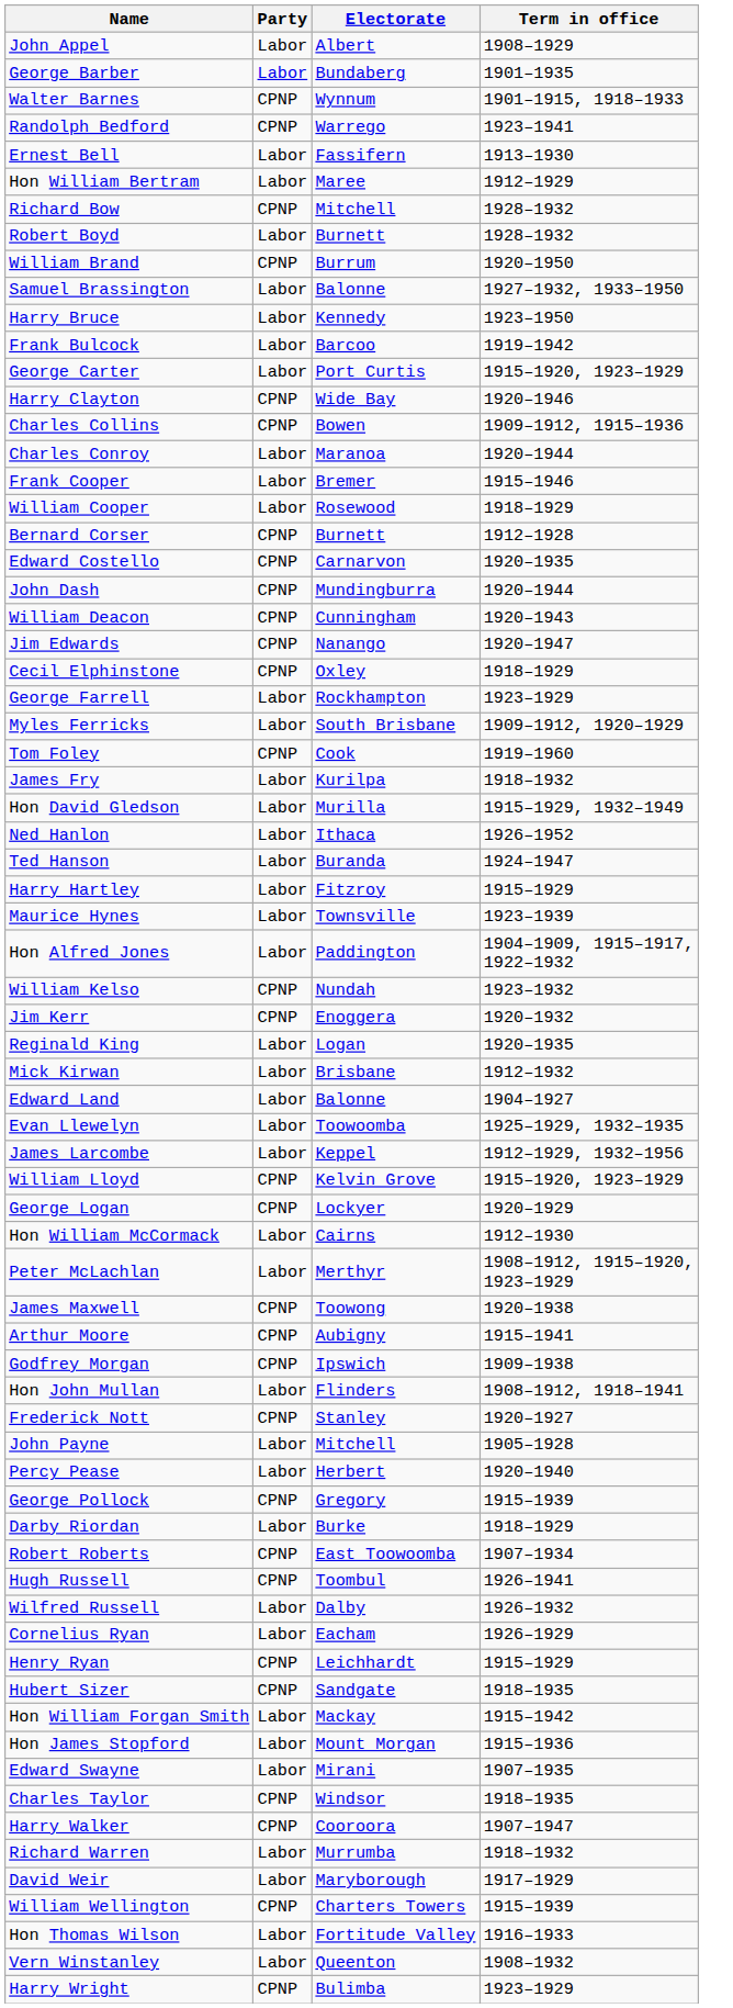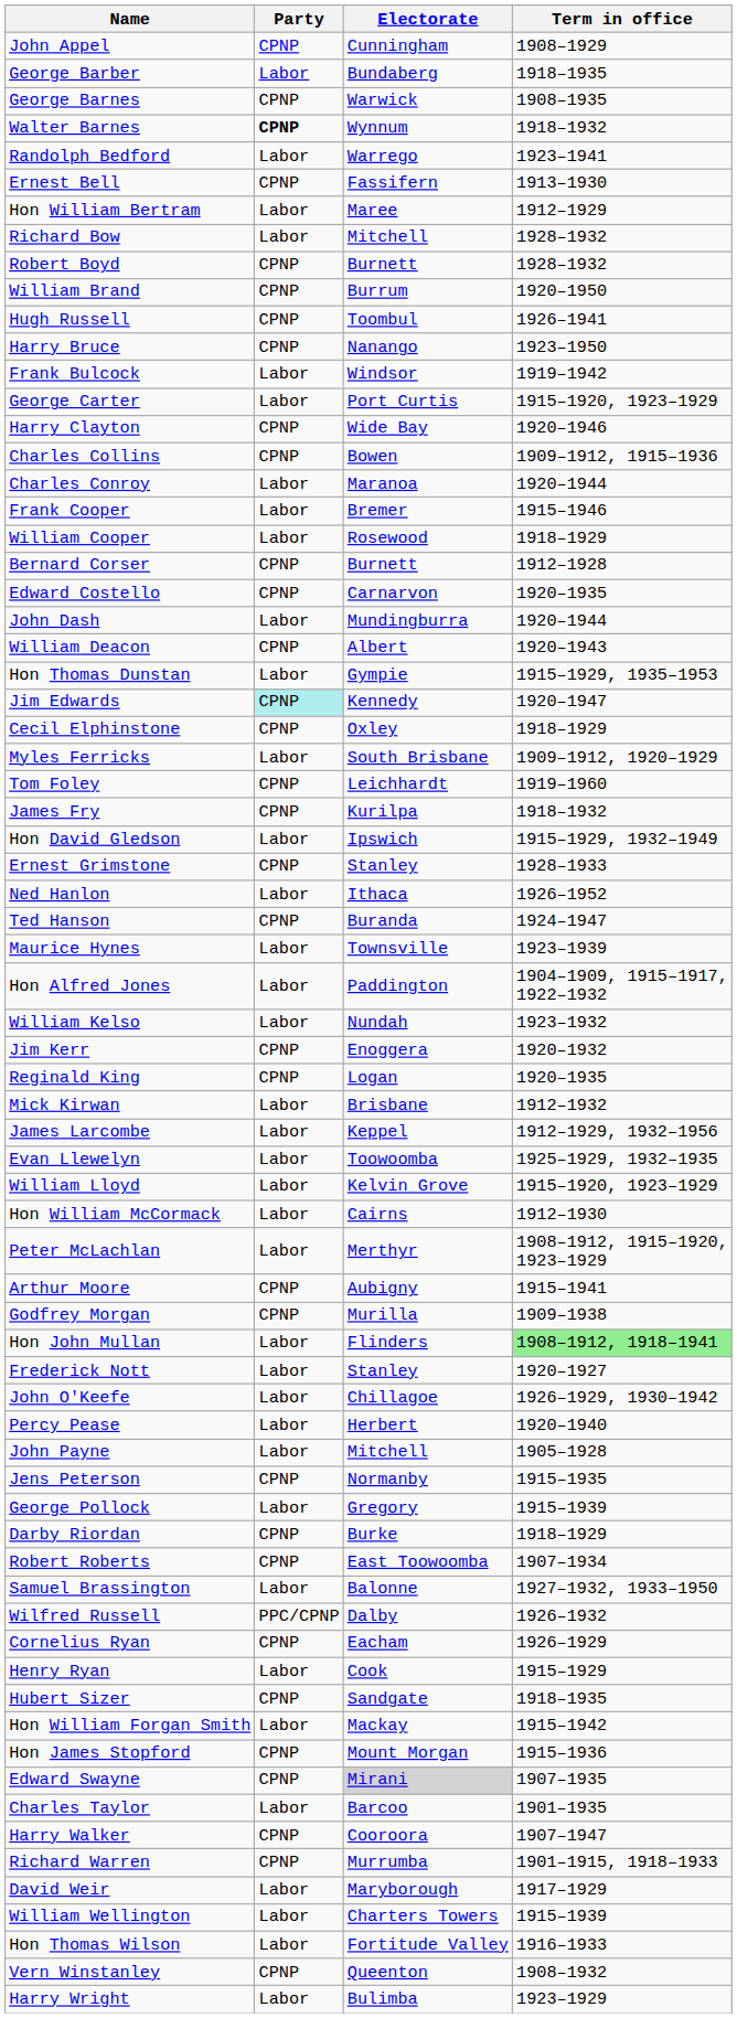 <table class="wikitable sortable">
 <tr>
 <th>Name</th>
 <th>Party</th>
 <th><a href='#'>Electorate</a></th>
 <th>Term in office</th>
 </tr>
 <tr>
 <td><a href='#'>John Appel</a></td>
-<td>Labor</td>
-<td><a href='#'>Albert</a></td>
+<td><a href='#'>CPNP</a></td>
+<td><a href='#'>Cunningham</a></td>
 <td>1908–1929</td>
 </tr>
 <tr>
 <td><a href='#'>George Barber</a></td>
 <td><a href='#'>Labor</a></td>
 <td><a href='#'>Bundaberg</a></td>
-<td>1901–1935</td>
+<td>1918–1935</td>
+</tr>
+<tr>
+<td><a href='#'>George Barnes</a></td>
+<td>CPNP</td>
+<td><a href='#'>Warwick</a></td>
+<td>1908–1935</td>
 </tr>
 <tr>
 <td><a href='#'>Walter Barnes</a></td>
-<td>CPNP</td>
+<td><strong>CPNP</strong></td>
 <td><a href='#'>Wynnum</a></td>
-<td>1901–1915, 1918–1933</td>
+<td>1918–1932</td>
 </tr>
 <tr>
 <td><a href='#'>Randolph Bedford</a></td>
-<td>CPNP</td>
+<td>Labor</td>
 <td><a href='#'>Warrego</a></td>
 <td>1923–1941</td>
 </tr>
 <tr>
 <td><a href='#'>Ernest Bell</a></td>
-<td>Labor</td>
+<td>CPNP</td>
 <td><a href='#'>Fassifern</a></td>
 <td>1913–1930</td>
 </tr>
 <tr>
 <td>Hon <a href='#'>William Bertram</a></td>
 <td>Labor</td>
 <td><a href='#'>Maree</a></td>
 <td>1912–1929</td>
 </tr>
 <tr>
 <td><a href='#'>Richard Bow</a></td>
-<td>CPNP</td>
+<td>Labor</td>
 <td><a href='#'>Mitchell</a></td>
 <td>1928–1932</td>
 </tr>
 <tr>
 <td><a href='#'>Robert Boyd</a></td>
-<td>Labor</td>
+<td>CPNP</td>
 <td><a href='#'>Burnett</a></td>
 <td>1928–1932</td>
 </tr>
 <tr>
 <td><a href='#'>William Brand</a></td>
 <td>CPNP</td>
 <td><a href='#'>Burrum</a></td>
 <td>1920–1950</td>
 </tr>
 <tr>
-<td><a href='#'>Samuel Brassington</a></td>
-<td>Labor</td>
-<td><a href='#'>Balonne</a></td>
-<td>1927–1932, 1933–1950</td>
+<td><a href='#'>Hugh Russell</a></td>
+<td>CPNP</td>
+<td><a href='#'>Toombul</a></td>
+<td>1926–1941</td>
 </tr>
 <tr>
 <td><a href='#'>Harry Bruce</a></td>
-<td>Labor</td>
-<td><a href='#'>Kennedy</a></td>
+<td>CPNP</td>
+<td><a href='#'>Nanango</a></td>
 <td>1923–1950</td>
 </tr>
 <tr>
 <td><a href='#'>Frank Bulcock</a></td>
 <td>Labor</td>
-<td><a href='#'>Barcoo</a></td>
+<td><a href='#'>Windsor</a></td>
 <td>1919–1942</td>
 </tr>
 <tr>
 <td><a href='#'>George Carter</a></td>
 <td>Labor</td>
 <td><a href='#'>Port Curtis</a></td>
 <td>1915–1920, 1923–1929</td>
 </tr>
 <tr>
 <td><a href='#'>Harry Clayton</a></td>
 <td>CPNP</td>
 <td><a href='#'>Wide Bay</a></td>
 <td>1920–1946</td>
 </tr>
 <tr>
 <td><a href='#'>Charles Collins</a></td>
 <td>CPNP</td>
 <td><a href='#'>Bowen</a></td>
 <td>1909–1912, 1915–1936</td>
 </tr>
 <tr>
 <td><a href='#'>Charles Conroy</a></td>
 <td>Labor</td>
 <td><a href='#'>Maranoa</a></td>
 <td>1920–1944</td>
 </tr>
 <tr>
 <td><a href='#'>Frank Cooper</a></td>
 <td>Labor</td>
 <td><a href='#'>Bremer</a></td>
 <td>1915–1946</td>
 </tr>
 <tr>
 <td><a href='#'>William Cooper</a></td>
 <td>Labor</td>
 <td><a href='#'>Rosewood</a></td>
 <td>1918–1929</td>
 </tr>
 <tr>
 <td><a href='#'>Bernard Corser</a></td>
 <td>CPNP</td>
 <td><a href='#'>Burnett</a></td>
 <td>1912–1928</td>
 </tr>
 <tr>
 <td><a href='#'>Edward Costello</a></td>
 <td>CPNP</td>
 <td><a href='#'>Carnarvon</a></td>
 <td>1920–1935</td>
 </tr>
 <tr>
 <td><a href='#'>John Dash</a></td>
-<td>CPNP</td>
+<td>Labor</td>
 <td><a href='#'>Mundingburra</a></td>
 <td>1920–1944</td>
 </tr>
 <tr>
 <td><a href='#'>William Deacon</a></td>
 <td>CPNP</td>
-<td><a href='#'>Cunningham</a></td>
+<td><a href='#'>Albert</a></td>
 <td>1920–1943</td>
 </tr>
 <tr>
+<td>Hon <a href='#'>Thomas Dunstan</a></td>
+<td>Labor</td>
+<td><a href='#'>Gympie</a></td>
+<td>1915–1929, 1935–1953</td>
+</tr>
+<tr>
 <td><a href='#'>Jim Edwards</a></td>
-<td>CPNP</td>
-<td><a href='#'>Nanango</a></td>
+<td style="background: paleturquoise;">CPNP</td>
+<td><a href='#'>Kennedy</a></td>
 <td>1920–1947</td>
 </tr>
 <tr>
 <td><a href='#'>Cecil Elphinstone</a></td>
 <td>CPNP</td>
 <td><a href='#'>Oxley</a></td>
 <td>1918–1929</td>
-</tr>
-<tr>
-<td><a href='#'>George Farrell</a></td>
-<td>Labor</td>
-<td><a href='#'>Rockhampton</a></td>
-<td>1923–1929</td>
 </tr>
 <tr>
 <td><a href='#'>Myles Ferricks</a></td>
 <td>Labor</td>
 <td><a href='#'>South Brisbane</a></td>
 <td>1909–1912, 1920–1929</td>
 </tr>
 <tr>
 <td><a href='#'>Tom Foley</a></td>
 <td>CPNP</td>
-<td><a href='#'>Cook</a></td>
+<td><a href='#'>Leichhardt</a></td>
 <td>1919–1960</td>
 </tr>
 <tr>
 <td><a href='#'>James Fry</a></td>
-<td>Labor</td>
+<td>CPNP</td>
 <td><a href='#'>Kurilpa</a></td>
 <td>1918–1932</td>
 </tr>
 <tr>
 <td>Hon <a href='#'>David Gledson</a></td>
 <td>Labor</td>
-<td><a href='#'>Murilla</a></td>
+<td><a href='#'>Ipswich</a></td>
 <td>1915–1929, 1932–1949</td>
+</tr>
+<tr>
+<td><a href='#'>Ernest Grimstone</a></td>
+<td>CPNP</td>
+<td><a href='#'>Stanley</a></td>
+<td>1928–1933</td>
 </tr>
 <tr>
 <td><a href='#'>Ned Hanlon</a></td>
 <td>Labor</td>
 <td><a href='#'>Ithaca</a></td>
 <td>1926–1952</td>
 </tr>
 <tr>
 <td><a href='#'>Ted Hanson</a></td>
-<td>Labor</td>
+<td>CPNP</td>
 <td><a href='#'>Buranda</a></td>
 <td>1924–1947</td>
-</tr>
-<tr>
-<td><a href='#'>Harry Hartley</a></td>
-<td>Labor</td>
-<td><a href='#'>Fitzroy</a></td>
-<td>1915–1929</td>
 </tr>
 <tr>
 <td><a href='#'>Maurice Hynes</a></td>
 <td>Labor</td>
 <td><a href='#'>Townsville</a></td>
 <td>1923–1939</td>
 </tr>
 <tr>
 <td>Hon <a href='#'>Alfred Jones</a></td>
 <td>Labor</td>
 <td><a href='#'>Paddington</a></td>
 <td>1904–1909, 1915–1917,<br>1922–1932</td>
 </tr>
 <tr>
 <td><a href='#'>William Kelso</a></td>
-<td>CPNP</td>
+<td>Labor</td>
 <td><a href='#'>Nundah</a></td>
 <td>1923–1932</td>
 </tr>
 <tr>
 <td><a href='#'>Jim Kerr</a></td>
 <td>CPNP</td>
 <td><a href='#'>Enoggera</a></td>
 <td>1920–1932</td>
 </tr>
 <tr>
 <td><a href='#'>Reginald King</a></td>
-<td>Labor</td>
+<td>CPNP</td>
 <td><a href='#'>Logan</a></td>
 <td>1920–1935</td>
 </tr>
 <tr>
 <td><a href='#'>Mick Kirwan</a></td>
 <td>Labor</td>
 <td><a href='#'>Brisbane</a></td>
 <td>1912–1932</td>
 </tr>
 <tr>
-<td><a href='#'>Edward Land</a></td>
+<td><a href='#'>James Larcombe</a></td>
 <td>Labor</td>
-<td><a href='#'>Balonne</a></td>
-<td>1904–1927</td>
+<td><a href='#'>Keppel</a></td>
+<td>1912–1929, 1932–1956</td>
 </tr>
 <tr>
 <td><a href='#'>Evan Llewelyn</a></td>
 <td>Labor</td>
 <td><a href='#'>Toowoomba</a></td>
 <td>1925–1929, 1932–1935</td>
 </tr>
 <tr>
-<td><a href='#'>James Larcombe</a></td>
+<td><a href='#'>William Lloyd</a></td>
 <td>Labor</td>
-<td><a href='#'>Keppel</a></td>
-<td>1912–1929, 1932–1956</td>
-</tr>
-<tr>
-<td><a href='#'>William Lloyd</a></td>
-<td>CPNP</td>
 <td><a href='#'>Kelvin Grove</a></td>
 <td>1915–1920, 1923–1929</td>
-</tr>
-<tr>
-<td><a href='#'>George Logan</a></td>
-<td>CPNP</td>
-<td><a href='#'>Lockyer</a></td>
-<td>1920–1929</td>
 </tr>
 <tr>
 <td>Hon <a href='#'>William McCormack</a></td>
 <td>Labor</td>
 <td><a href='#'>Cairns</a></td>
 <td>1912–1930</td>
 </tr>
 <tr>
 <td><a href='#'>Peter McLachlan</a></td>
 <td>Labor</td>
 <td><a href='#'>Merthyr</a></td>
 <td>1908–1912, 1915–1920,<br>1923–1929</td>
 </tr>
 <tr>
-<td><a href='#'>James Maxwell</a></td>
-<td>CPNP</td>
-<td><a href='#'>Toowong</a></td>
-<td>1920–1938</td>
-</tr>
-<tr>
 <td><a href='#'>Arthur Moore</a></td>
 <td>CPNP</td>
 <td><a href='#'>Aubigny</a></td>
 <td>1915–1941</td>
 </tr>
 <tr>
 <td><a href='#'>Godfrey Morgan</a></td>
 <td>CPNP</td>
-<td><a href='#'>Ipswich</a></td>
+<td><a href='#'>Murilla</a></td>
 <td>1909–1938</td>
 </tr>
 <tr>
 <td>Hon <a href='#'>John Mullan</a></td>
 <td>Labor</td>
 <td><a href='#'>Flinders</a></td>
-<td>1908–1912, 1918–1941</td>
+<td style="background: lightgreen;">1908–1912, 1918–1941</td>
 </tr>
 <tr>
 <td><a href='#'>Frederick Nott</a></td>
-<td>CPNP</td>
+<td>Labor</td>
 <td><a href='#'>Stanley</a></td>
 <td>1920–1927</td>
+</tr>
+<tr>
+<td><a href='#'>John O'Keefe</a></td>
+<td>Labor</td>
+<td><a href='#'>Chillagoe</a></td>
+<td>1926–1929, 1930–1942</td>
+</tr>
+<tr>
+<td><a href='#'>Percy Pease</a></td>
+<td>Labor</td>
+<td><a href='#'>Herbert</a></td>
+<td>1920–1940</td>
 </tr>
 <tr>
 <td><a href='#'>John Payne</a></td>
 <td>Labor</td>
 <td><a href='#'>Mitchell</a></td>
 <td>1905–1928</td>
 </tr>
 <tr>
-<td><a href='#'>Percy Pease</a></td>
-<td>Labor</td>
-<td><a href='#'>Herbert</a></td>
-<td>1920–1940</td>
+<td><a href='#'>Jens Peterson</a></td>
+<td>CPNP</td>
+<td><a href='#'>Normanby</a></td>
+<td>1915–1935</td>
 </tr>
 <tr>
 <td><a href='#'>George Pollock</a></td>
-<td>CPNP</td>
+<td>Labor</td>
 <td><a href='#'>Gregory</a></td>
 <td>1915–1939</td>
 </tr>
 <tr>
 <td><a href='#'>Darby Riordan</a></td>
-<td>Labor</td>
+<td>CPNP</td>
 <td><a href='#'>Burke</a></td>
 <td>1918–1929</td>
 </tr>
 <tr>
 <td><a href='#'>Robert Roberts</a></td>
 <td>CPNP</td>
 <td><a href='#'>East Toowoomba</a></td>
 <td>1907–1934</td>
 </tr>
 <tr>
-<td><a href='#'>Hugh Russell</a></td>
-<td>CPNP</td>
-<td><a href='#'>Toombul</a></td>
-<td>1926–1941</td>
+<td><a href='#'>Samuel Brassington</a></td>
+<td>Labor</td>
+<td><a href='#'>Balonne</a></td>
+<td>1927–1932, 1933–1950</td>
 </tr>
 <tr>
 <td><a href='#'>Wilfred Russell</a></td>
-<td>Labor</td>
+<td>PPC/CPNP</td>
 <td><a href='#'>Dalby</a></td>
 <td>1926–1932</td>
 </tr>
 <tr>
 <td><a href='#'>Cornelius Ryan</a></td>
-<td>Labor</td>
+<td>CPNP</td>
 <td><a href='#'>Eacham</a></td>
 <td>1926–1929</td>
 </tr>
 <tr>
 <td><a href='#'>Henry Ryan</a></td>
-<td>CPNP</td>
-<td><a href='#'>Leichhardt</a></td>
+<td>Labor</td>
+<td><a href='#'>Cook</a></td>
 <td>1915–1929</td>
 </tr>
 <tr>
 <td><a href='#'>Hubert Sizer</a></td>
 <td>CPNP</td>
 <td><a href='#'>Sandgate</a></td>
 <td>1918–1935</td>
 </tr>
 <tr>
 <td>Hon <a href='#'>William Forgan Smith</a></td>
 <td>Labor</td>
 <td><a href='#'>Mackay</a></td>
 <td>1915–1942</td>
 </tr>
 <tr>
 <td>Hon <a href='#'>James Stopford</a></td>
-<td>Labor</td>
+<td>CPNP</td>
 <td><a href='#'>Mount Morgan</a></td>
 <td>1915–1936</td>
 </tr>
 <tr>
 <td><a href='#'>Edward Swayne</a></td>
-<td>Labor</td>
-<td><a href='#'>Mirani</a></td>
+<td>CPNP</td>
+<td style="background: lightgrey;"><a href='#'>Mirani</a></td>
 <td>1907–1935</td>
 </tr>
 <tr>
 <td><a href='#'>Charles Taylor</a></td>
-<td>CPNP</td>
-<td><a href='#'>Windsor</a></td>
-<td>1918–1935</td>
+<td>Labor</td>
+<td><a href='#'>Barcoo</a></td>
+<td>1901–1935</td>
 </tr>
 <tr>
 <td><a href='#'>Harry Walker</a></td>
 <td>CPNP</td>
 <td><a href='#'>Cooroora</a></td>
 <td>1907–1947</td>
 </tr>
 <tr>
 <td><a href='#'>Richard Warren</a></td>
-<td>Labor</td>
+<td>CPNP</td>
 <td><a href='#'>Murrumba</a></td>
-<td>1918–1932</td>
+<td>1901–1915, 1918–1933</td>
 </tr>
 <tr>
 <td><a href='#'>David Weir</a></td>
 <td>Labor</td>
 <td><a href='#'>Maryborough</a></td>
 <td>1917–1929</td>
 </tr>
 <tr>
 <td><a href='#'>William Wellington</a></td>
-<td>CPNP</td>
+<td>Labor</td>
 <td><a href='#'>Charters Towers</a></td>
 <td>1915–1939</td>
 </tr>
 <tr>
 <td>Hon <a href='#'>Thomas Wilson</a></td>
 <td>Labor</td>
 <td><a href='#'>Fortitude Valley</a></td>
 <td>1916–1933</td>
 </tr>
 <tr>
 <td><a href='#'>Vern Winstanley</a></td>
-<td>Labor</td>
+<td>CPNP</td>
 <td><a href='#'>Queenton</a></td>
 <td>1908–1932</td>
 </tr>
 <tr>
 <td><a href='#'>Harry Wright</a></td>
-<td>CPNP</td>
+<td>Labor</td>
 <td><a href='#'>Bulimba</a></td>
 <td>1923–1929</td>
 </tr>
 </table>
